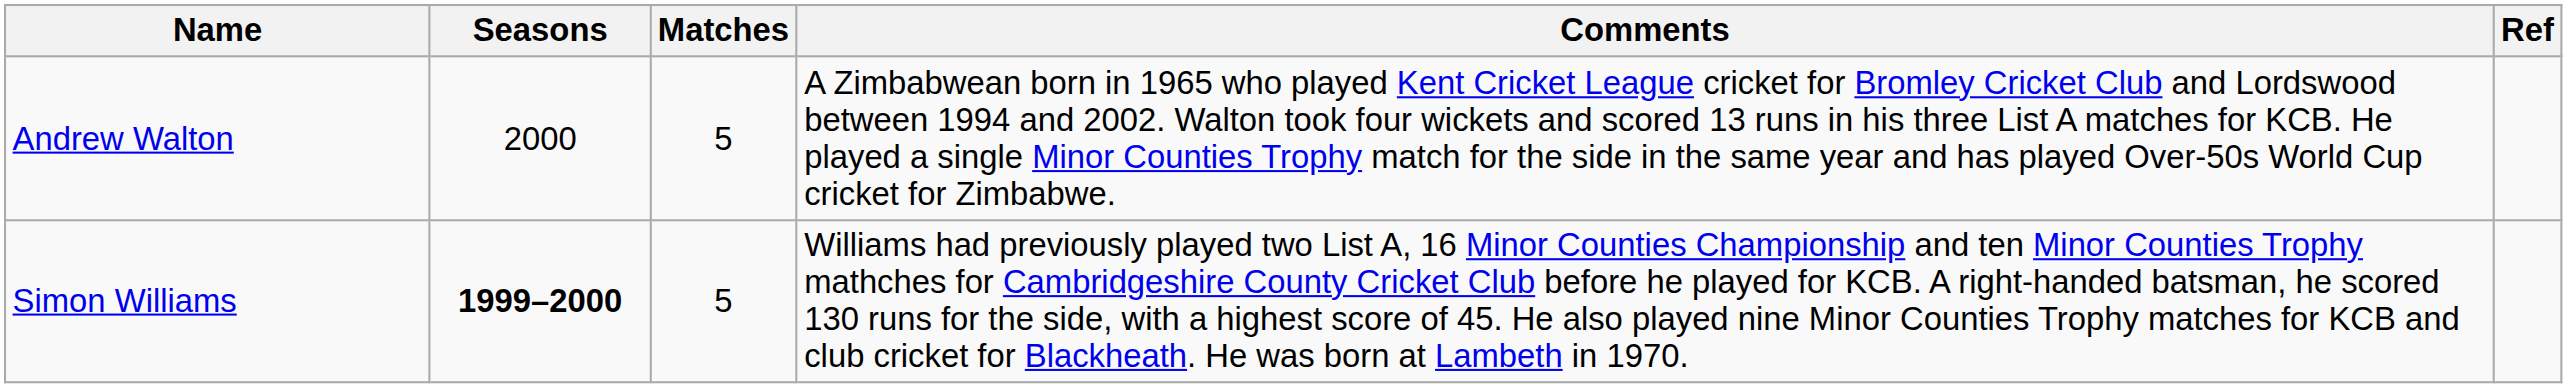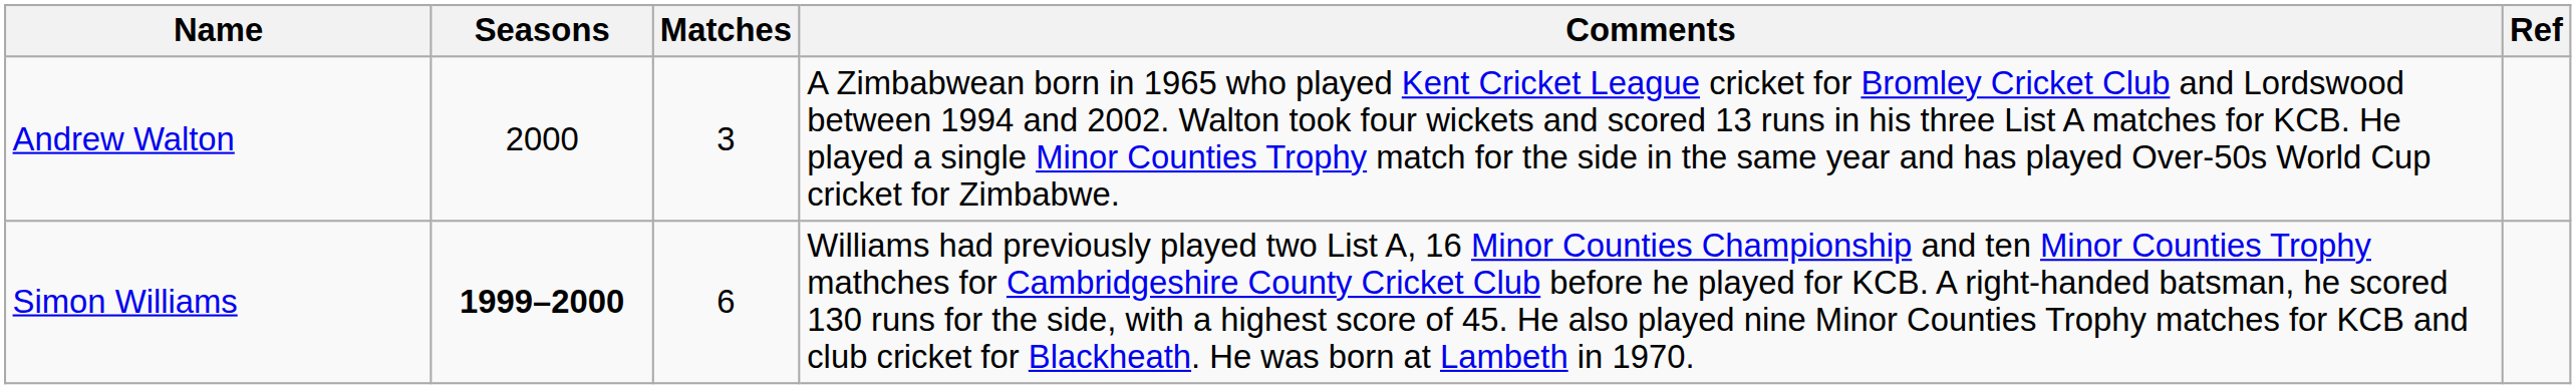 <table class="wikitable">
 <tr>
 <th style="width:200px">Name</th>
 <th style="width:100px">Seasons</th>
 <th>Matches</th>
 <th>Comments</th>
 <th>Ref</th>
 </tr>
 <tr>
 <td><a href='#'>Andrew Walton</a></td>
 <td style="text-align: center;">2000</td>
-<td style="text-align: center;">5</td>
+<td style="text-align: center;">3</td>
 <td>A Zimbabwean born in 1965 who played <a href='#'>Kent Cricket League</a> cricket for <a href='#'>Bromley Cricket Club</a> and Lordswood between 1994 and 2002. Walton took four wickets and scored 13 runs in his three List A matches for KCB. He played a single <a href='#'>Minor Counties Trophy</a> match for the side in the same year and has played Over-50s World Cup cricket for Zimbabwe.</td>
 <td></td>
 </tr>
 <tr>
 <td><a href='#'>Simon Williams</a></td>
 <td style="text-align: center;"><strong>1999–2000</strong></td>
-<td style="text-align: center;">5</td>
+<td style="text-align: center;">6</td>
 <td>Williams had previously played two List A, 16 <a href='#'>Minor Counties Championship</a> and ten <a href='#'>Minor Counties Trophy</a> mathches for <a href='#'>Cambridgeshire County Cricket Club</a> before he played for KCB. A right-handed batsman, he scored 130 runs for the side, with a highest score of 45. He also played nine Minor Counties Trophy matches for KCB and club cricket for <a href='#'>Blackheath</a>. He was born at <a href='#'>Lambeth</a> in 1970.</td>
 <td></td>
 </tr>
 </table>
